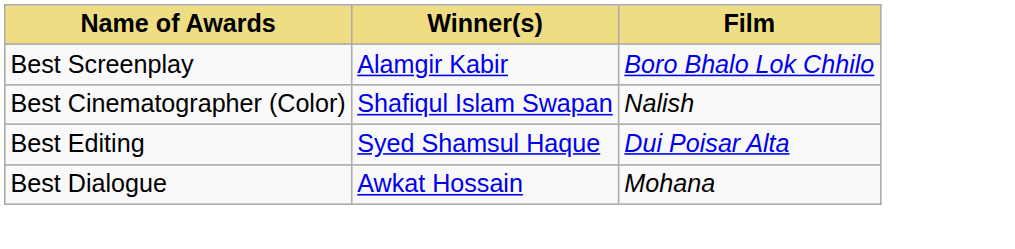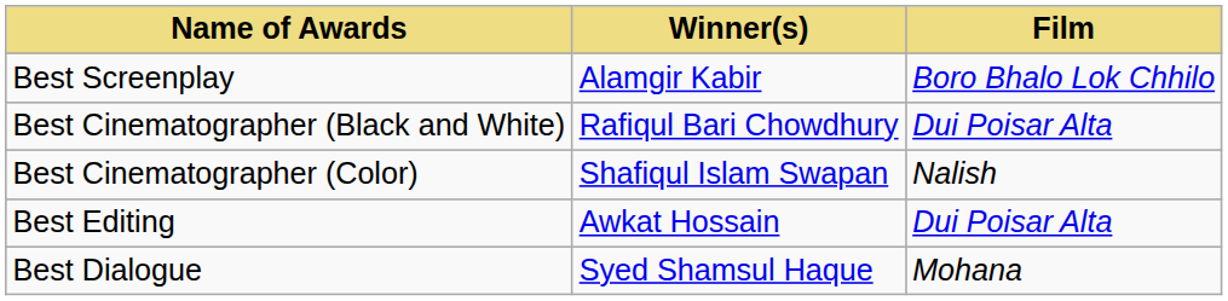 <table class="wikitable">
 <tr>
 <th style="background:#EEDD82;">Name of Awards</th>
 <th style="background:#EEDD82;">Winner(s)</th>
 <th style="background:#EEDD82;">Film</th>
 </tr>
 <tr>
 <td>Best Screenplay</td>
 <td><a href='#'>Alamgir Kabir</a></td>
 <td><em><a href='#'>Boro Bhalo Lok Chhilo</a></em></td>
 </tr>
 <tr>
+<td>Best Cinematographer (Black and White)</td>
+<td><a href='#'>Rafiqul Bari Chowdhury</a></td>
+<td><em><a href='#'>Dui Poisar Alta</a></em></td>
+</tr>
+<tr>
 <td>Best Cinematographer (Color)</td>
 <td><a href='#'>Shafiqul Islam Swapan</a></td>
 <td><em>Nalish</em></td>
 </tr>
 <tr>
 <td>Best Editing</td>
-<td><a href='#'>Syed Shamsul Haque</a></td>
+<td><a href='#'>Awkat Hossain</a></td>
 <td><em><a href='#'>Dui Poisar Alta</a></em></td>
 </tr>
 <tr>
 <td>Best Dialogue</td>
-<td><a href='#'>Awkat Hossain</a></td>
+<td><a href='#'>Syed Shamsul Haque</a></td>
 <td><em>Mohana</em></td>
 </tr>
 </table>
